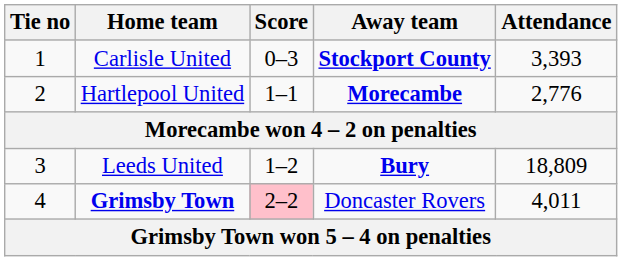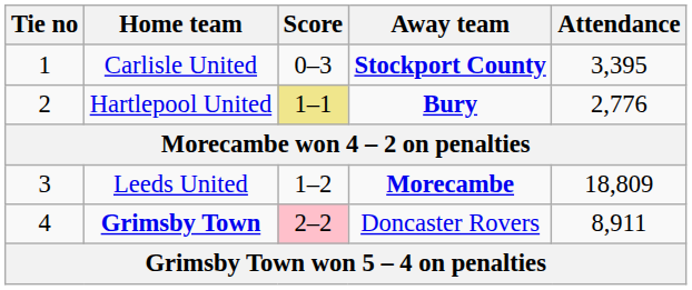 <table class="wikitable" style="text-align: center">
 <tr>
 <th>Tie no</th>
 <th>Home team</th>
 <th>Score</th>
 <th>Away team</th>
 <th>Attendance</th>
 </tr>
 <tr>
 <td>1</td>
 <td><a href='#'>Carlisle United</a></td>
 <td>0–3</td>
 <td><strong><a href='#'>Stockport County</a></strong></td>
-<td>3,393</td>
+<td>3,395</td>
 </tr>
 <tr>
 <td>2</td>
 <td><a href='#'>Hartlepool United</a></td>
-<td>1–1</td>
-<td><strong><a href='#'>Morecambe</a></strong></td>
+<td style="background: khaki;">1–1</td>
+<td><strong><a href='#'>Bury</a></strong></td>
 <td>2,776</td>
 </tr>
 <tr>
 <th colspan=5>Morecambe won 4 – 2 on penalties</th>
 </tr>
 <tr>
 <td>3</td>
 <td><a href='#'>Leeds United</a></td>
 <td>1–2</td>
-<td><strong><a href='#'>Bury</a></strong></td>
+<td><strong><a href='#'>Morecambe</a></strong></td>
 <td>18,809</td>
 </tr>
 <tr>
 <td>4</td>
 <td><strong><a href='#'>Grimsby Town</a></strong></td>
 <td style="background: pink;">2–2</td>
 <td><a href='#'>Doncaster Rovers</a></td>
-<td>4,011</td>
+<td>8,911</td>
 </tr>
 <tr>
 <th colspan=5>Grimsby Town won 5 – 4 on penalties</th>
 </tr>
 </table>
